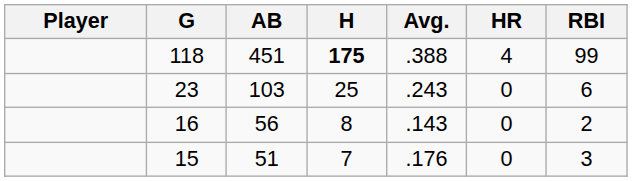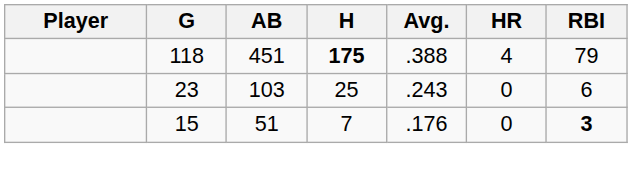 <table class="wikitable sortable">
 <tr>
 <th bgcolor="#DDDDFF" width="16%">Player</th>
 <th bgcolor="#DDDDFF" width="9%">G</th>
 <th bgcolor="#DDDDFF" width="9%">AB</th>
 <th bgcolor="#DDDDFF" width="9%">H</th>
 <th bgcolor="#DDDDFF" width="9%">Avg.</th>
 <th bgcolor="#DDDDFF" width="9%">HR</th>
 <th bgcolor="#DDDDFF" width="9%">RBI</th>
 </tr>
 <tr align="center">
 <td></td>
 <td>118</td>
 <td>451</td>
 <td><strong>175</strong></td>
 <td>.388</td>
 <td>4</td>
-<td>99</td>
+<td>79</td>
 </tr>
 <tr align="center">
 <td></td>
 <td>23</td>
 <td>103</td>
 <td>25</td>
 <td>.243</td>
 <td>0</td>
 <td>6</td>
 </tr>
 <tr align="center">
 <td></td>
-<td>16</td>
-<td>56</td>
-<td>8</td>
-<td>.143</td>
-<td>0</td>
-<td>2</td>
-</tr>
-<tr align="center">
-<td></td>
 <td>15</td>
 <td>51</td>
 <td>7</td>
 <td>.176</td>
 <td>0</td>
-<td>3</td>
+<td><strong>3</strong></td>
 </tr>
 </table>
